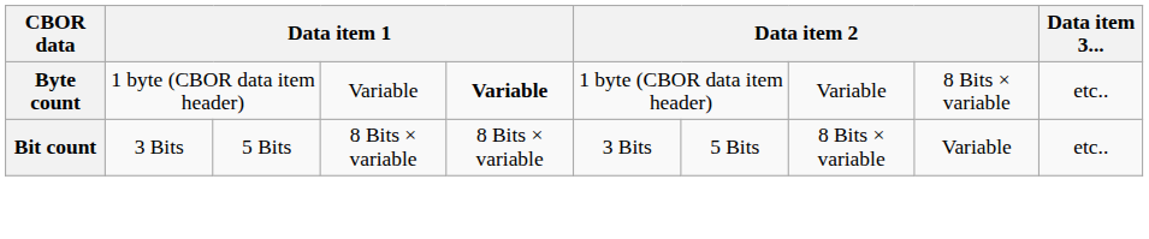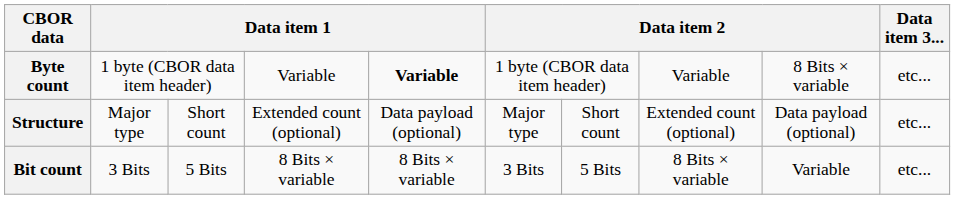 <table class="wikitable" style="text-align: center;">
 <tr>
 <th>CBOR data</th>
 <th colspan="4">Data item 1</th>
 <th colspan="4">Data item 2</th>
 <th>Data item 3...</th>
 </tr>
 <tr>
 <th scope="row">Byte count</th>
 <td colspan="2">1 byte (CBOR data item header)</td>
 <td>Variable</td>
 <td><strong>Variable</strong></td>
 <td colspan="2">1 byte (CBOR data item header)</td>
 <td>Variable</td>
 <td>8 Bits × variable</td>
-<td>etc..</td>
+<td>etc...</td>
+</tr>
+<tr>
+<th scope="row">Structure</th>
+<td>Major type</td>
+<td>Short count</td>
+<td>Extended count (optional)</td>
+<td>Data payload (optional)</td>
+<td>Major type</td>
+<td>Short count</td>
+<td>Extended count (optional)</td>
+<td>Data payload (optional)</td>
+<td>etc...</td>
 </tr>
 <tr>
 <th scope="row">Bit count</th>
 <td>3 Bits</td>
 <td>5 Bits</td>
 <td>8 Bits × variable</td>
 <td>8 Bits × variable</td>
 <td>3 Bits</td>
 <td>5 Bits</td>
 <td>8 Bits × variable</td>
 <td>Variable</td>
-<td>etc..</td>
+<td>etc...</td>
 </tr>
 </table>
